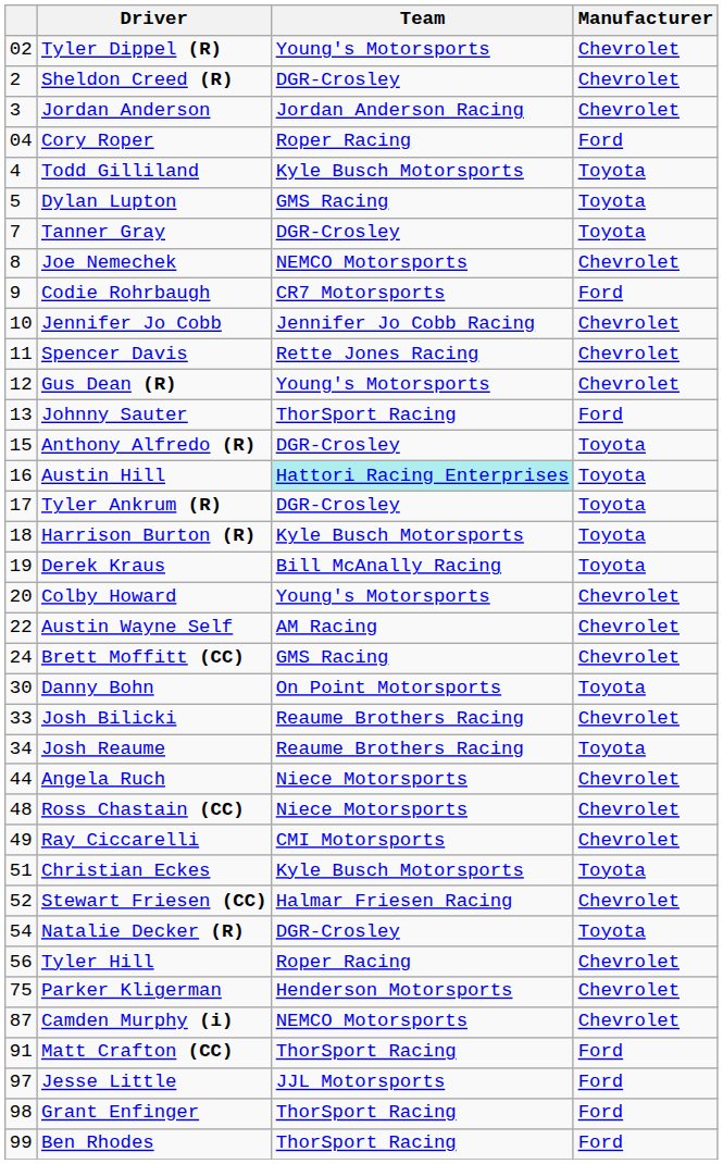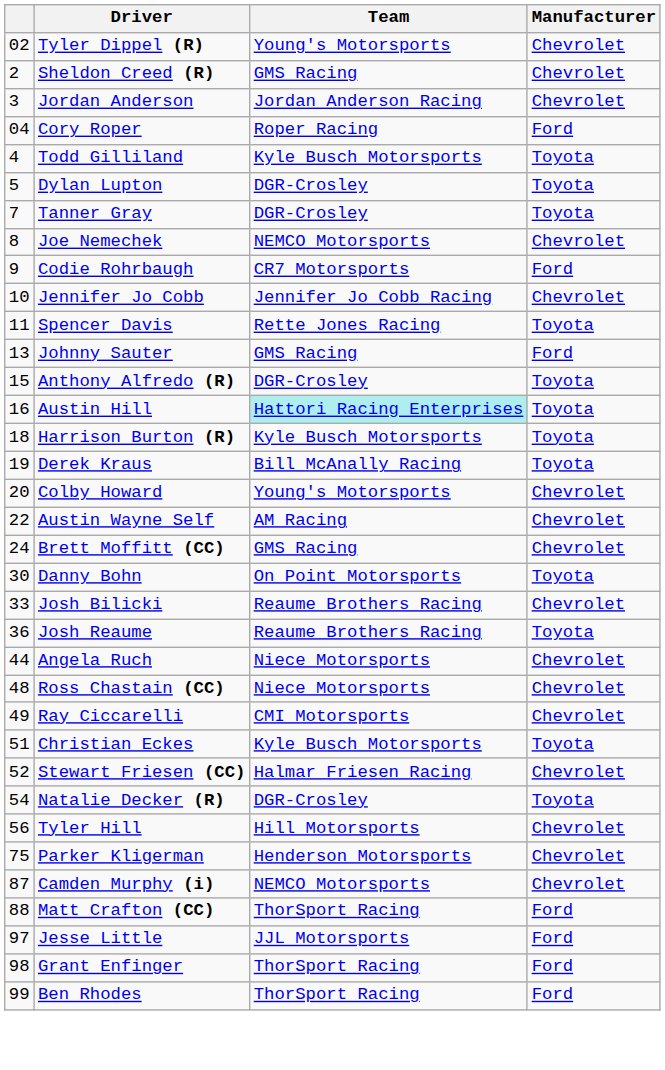 <table class="wikitable" style="font-size:95%">
 <tr>
 <th></th>
 <th>Driver</th>
 <th>Team</th>
 <th>Manufacturer</th>
 </tr>
 <tr>
 <td>02</td>
 <td><a href='#'>Tyler Dippel</a> <strong>(R)</strong></td>
 <td><a href='#'>Young's Motorsports</a></td>
 <td><a href='#'>Chevrolet</a></td>
 </tr>
 <tr>
 <td>2</td>
 <td><a href='#'>Sheldon Creed</a> <strong>(R)</strong></td>
-<td><a href='#'>DGR-Crosley</a></td>
+<td><a href='#'>GMS Racing</a></td>
 <td><a href='#'>Chevrolet</a></td>
 </tr>
 <tr>
 <td>3</td>
 <td><a href='#'>Jordan Anderson</a></td>
 <td><a href='#'>Jordan Anderson Racing</a></td>
 <td><a href='#'>Chevrolet</a></td>
 </tr>
 <tr>
 <td>04</td>
 <td><a href='#'>Cory Roper</a></td>
 <td><a href='#'>Roper Racing</a></td>
 <td><a href='#'>Ford</a></td>
 </tr>
 <tr>
 <td>4</td>
 <td><a href='#'>Todd Gilliland</a></td>
 <td><a href='#'>Kyle Busch Motorsports</a></td>
 <td><a href='#'>Toyota</a></td>
 </tr>
 <tr>
 <td>5</td>
 <td><a href='#'>Dylan Lupton</a></td>
-<td><a href='#'>GMS Racing</a></td>
+<td><a href='#'>DGR-Crosley</a></td>
 <td><a href='#'>Toyota</a></td>
 </tr>
 <tr>
 <td>7</td>
 <td><a href='#'>Tanner Gray</a></td>
 <td><a href='#'>DGR-Crosley</a></td>
 <td><a href='#'>Toyota</a></td>
 </tr>
 <tr>
 <td>8</td>
 <td><a href='#'>Joe Nemechek</a></td>
 <td><a href='#'>NEMCO Motorsports</a></td>
 <td><a href='#'>Chevrolet</a></td>
 </tr>
 <tr>
 <td>9</td>
 <td><a href='#'>Codie Rohrbaugh</a></td>
 <td><a href='#'>CR7 Motorsports</a></td>
 <td><a href='#'>Ford</a></td>
 </tr>
 <tr>
 <td>10</td>
 <td><a href='#'>Jennifer Jo Cobb</a></td>
 <td><a href='#'>Jennifer Jo Cobb Racing</a></td>
 <td><a href='#'>Chevrolet</a></td>
 </tr>
 <tr>
 <td>11</td>
 <td><a href='#'>Spencer Davis</a></td>
 <td><a href='#'>Rette Jones Racing</a></td>
-<td><a href='#'>Chevrolet</a></td>
-</tr>
-<tr>
-<td>12</td>
-<td><a href='#'>Gus Dean</a> <strong>(R)</strong></td>
-<td><a href='#'>Young's Motorsports</a></td>
-<td><a href='#'>Chevrolet</a></td>
+<td><a href='#'>Toyota</a></td>
 </tr>
 <tr>
 <td>13</td>
 <td><a href='#'>Johnny Sauter</a></td>
-<td><a href='#'>ThorSport Racing</a></td>
+<td><a href='#'>GMS Racing</a></td>
 <td><a href='#'>Ford</a></td>
 </tr>
 <tr>
 <td>15</td>
 <td><a href='#'>Anthony Alfredo</a> <strong>(R)</strong></td>
 <td><a href='#'>DGR-Crosley</a></td>
 <td><a href='#'>Toyota</a></td>
 </tr>
 <tr>
 <td>16</td>
 <td><a href='#'>Austin Hill</a></td>
 <td style="background: paleturquoise;"><a href='#'>Hattori Racing Enterprises</a></td>
-<td><a href='#'>Toyota</a></td>
-</tr>
-<tr>
-<td>17</td>
-<td><a href='#'>Tyler Ankrum</a> <strong>(R)</strong></td>
-<td><a href='#'>DGR-Crosley</a></td>
 <td><a href='#'>Toyota</a></td>
 </tr>
 <tr>
 <td>18</td>
 <td><a href='#'>Harrison Burton</a> <strong>(R)</strong></td>
 <td><a href='#'>Kyle Busch Motorsports</a></td>
 <td><a href='#'>Toyota</a></td>
 </tr>
 <tr>
 <td>19</td>
 <td><a href='#'>Derek Kraus</a></td>
 <td><a href='#'>Bill McAnally Racing</a></td>
 <td><a href='#'>Toyota</a></td>
 </tr>
 <tr>
 <td>20</td>
 <td><a href='#'>Colby Howard</a></td>
 <td><a href='#'>Young's Motorsports</a></td>
 <td><a href='#'>Chevrolet</a></td>
 </tr>
 <tr>
 <td>22</td>
 <td><a href='#'>Austin Wayne Self</a></td>
 <td><a href='#'>AM Racing</a></td>
 <td><a href='#'>Chevrolet</a></td>
 </tr>
 <tr>
 <td>24</td>
 <td><a href='#'>Brett Moffitt</a> <strong>(CC)</strong></td>
 <td><a href='#'>GMS Racing</a></td>
 <td><a href='#'>Chevrolet</a></td>
 </tr>
 <tr>
 <td>30</td>
 <td><a href='#'>Danny Bohn</a></td>
 <td><a href='#'>On Point Motorsports</a></td>
 <td><a href='#'>Toyota</a></td>
 </tr>
 <tr>
 <td>33</td>
 <td><a href='#'>Josh Bilicki</a></td>
 <td><a href='#'>Reaume Brothers Racing</a></td>
 <td><a href='#'>Chevrolet</a></td>
 </tr>
 <tr>
-<td>34</td>
+<td>36</td>
 <td><a href='#'>Josh Reaume</a></td>
 <td><a href='#'>Reaume Brothers Racing</a></td>
 <td><a href='#'>Toyota</a></td>
 </tr>
 <tr>
 <td>44</td>
 <td><a href='#'>Angela Ruch</a></td>
 <td><a href='#'>Niece Motorsports</a></td>
 <td><a href='#'>Chevrolet</a></td>
 </tr>
 <tr>
 <td>48</td>
 <td><a href='#'>Ross Chastain</a> <strong>(CC)</strong></td>
 <td><a href='#'>Niece Motorsports</a></td>
 <td><a href='#'>Chevrolet</a></td>
 </tr>
 <tr>
 <td>49</td>
 <td><a href='#'>Ray Ciccarelli</a></td>
 <td><a href='#'>CMI Motorsports</a></td>
 <td><a href='#'>Chevrolet</a></td>
 </tr>
 <tr>
 <td>51</td>
 <td><a href='#'>Christian Eckes</a></td>
 <td><a href='#'>Kyle Busch Motorsports</a></td>
 <td><a href='#'>Toyota</a></td>
 </tr>
 <tr>
 <td>52</td>
 <td><a href='#'>Stewart Friesen</a> <strong>(CC)</strong></td>
 <td><a href='#'>Halmar Friesen Racing</a></td>
 <td><a href='#'>Chevrolet</a></td>
 </tr>
 <tr>
 <td>54</td>
 <td><a href='#'>Natalie Decker</a> <strong>(R)</strong></td>
 <td><a href='#'>DGR-Crosley</a></td>
 <td><a href='#'>Toyota</a></td>
 </tr>
 <tr>
 <td>56</td>
 <td><a href='#'>Tyler Hill</a></td>
-<td><a href='#'>Roper Racing</a></td>
+<td><a href='#'>Hill Motorsports</a></td>
 <td><a href='#'>Chevrolet</a></td>
 </tr>
 <tr>
 <td>75</td>
 <td><a href='#'>Parker Kligerman</a></td>
 <td><a href='#'>Henderson Motorsports</a></td>
 <td><a href='#'>Chevrolet</a></td>
 </tr>
 <tr>
 <td>87</td>
 <td><a href='#'>Camden Murphy</a> <strong>(i)</strong></td>
 <td><a href='#'>NEMCO Motorsports</a></td>
 <td><a href='#'>Chevrolet</a></td>
 </tr>
 <tr>
-<td>91</td>
+<td>88</td>
 <td><a href='#'>Matt Crafton</a> <strong>(CC)</strong></td>
 <td><a href='#'>ThorSport Racing</a></td>
 <td><a href='#'>Ford</a></td>
 </tr>
 <tr>
 <td>97</td>
 <td><a href='#'>Jesse Little</a></td>
 <td><a href='#'>JJL Motorsports</a></td>
 <td><a href='#'>Ford</a></td>
 </tr>
 <tr>
 <td>98</td>
 <td><a href='#'>Grant Enfinger</a></td>
 <td><a href='#'>ThorSport Racing</a></td>
 <td><a href='#'>Ford</a></td>
 </tr>
 <tr>
 <td>99</td>
 <td><a href='#'>Ben Rhodes</a></td>
 <td><a href='#'>ThorSport Racing</a></td>
 <td><a href='#'>Ford</a></td>
 </tr>
 </table>
